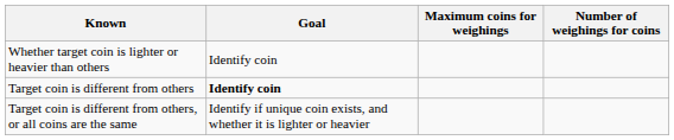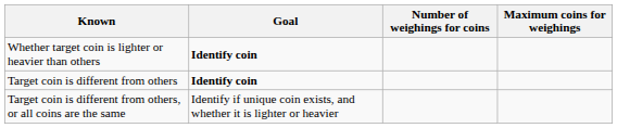 <table class=wikitable style=max-width:50em>
 <tr>
 <th>Known</th>
 <th>Goal</th>
+<th>Number of weighings for coins</th>
 <th>Maximum coins for weighings</th>
-<th>Number of weighings for coins</th>
 </tr>
 <tr>
 <td>Whether target coin is lighter or heavier than others</td>
-<td>Identify coin</td>
+<td><strong>Identify coin</strong></td>
 <td></td>
 <td></td>
 </tr>
 <tr>
 <td>Target coin is different from others</td>
 <td><strong>Identify coin</strong></td>
 <td></td>
 <td></td>
 </tr>
 <tr>
 <td>Target coin is different from others, or all coins are the same</td>
 <td>Identify if unique coin exists, and whether it is lighter or heavier</td>
 <td></td>
 <td></td>
 </tr>
 </table>
